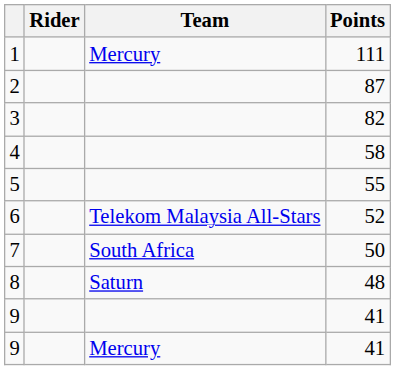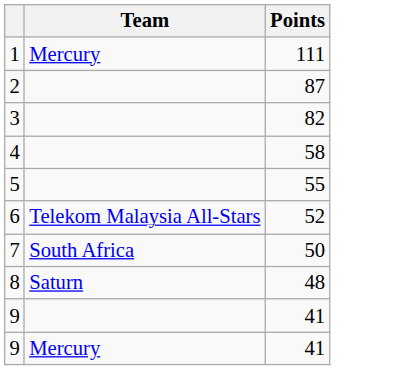 <table class=wikitable>
 <tr>
 <th></th>
-<th>Rider</th>
 <th>Team</th>
 <th>Points</th>
 </tr>
 <tr>
 <td>1</td>
-<td> </td>
 <td><a href='#'>Mercury</a></td>
 <td align=right>111</td>
 </tr>
 <tr>
 <td>2</td>
 <td></td>
-<td></td>
 <td align=right>87</td>
 </tr>
 <tr>
 <td>3</td>
-<td></td>
 <td></td>
 <td align=right>82</td>
 </tr>
 <tr>
 <td>4</td>
 <td></td>
-<td></td>
 <td align=right>58</td>
 </tr>
 <tr>
 <td>5</td>
 <td></td>
-<td></td>
 <td align=right>55</td>
 </tr>
 <tr>
 <td>6</td>
-<td></td>
 <td><a href='#'>Telekom Malaysia All-Stars</a></td>
 <td align=right>52</td>
 </tr>
 <tr>
 <td>7</td>
-<td></td>
 <td><a href='#'>South Africa</a></td>
 <td align=right>50</td>
 </tr>
 <tr>
 <td>8</td>
-<td></td>
 <td><a href='#'>Saturn</a></td>
 <td align=right>48</td>
 </tr>
 <tr>
 <td>9</td>
 <td></td>
-<td></td>
 <td align=right>41</td>
 </tr>
 <tr>
 <td>9</td>
-<td></td>
 <td><a href='#'>Mercury</a></td>
 <td align=right>41</td>
 </tr>
 </table>
